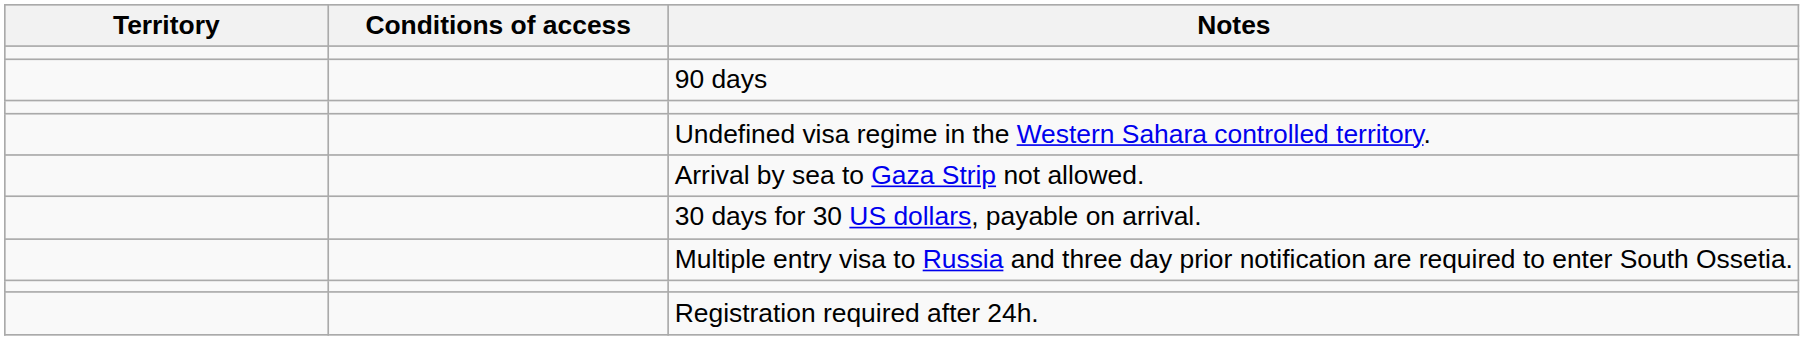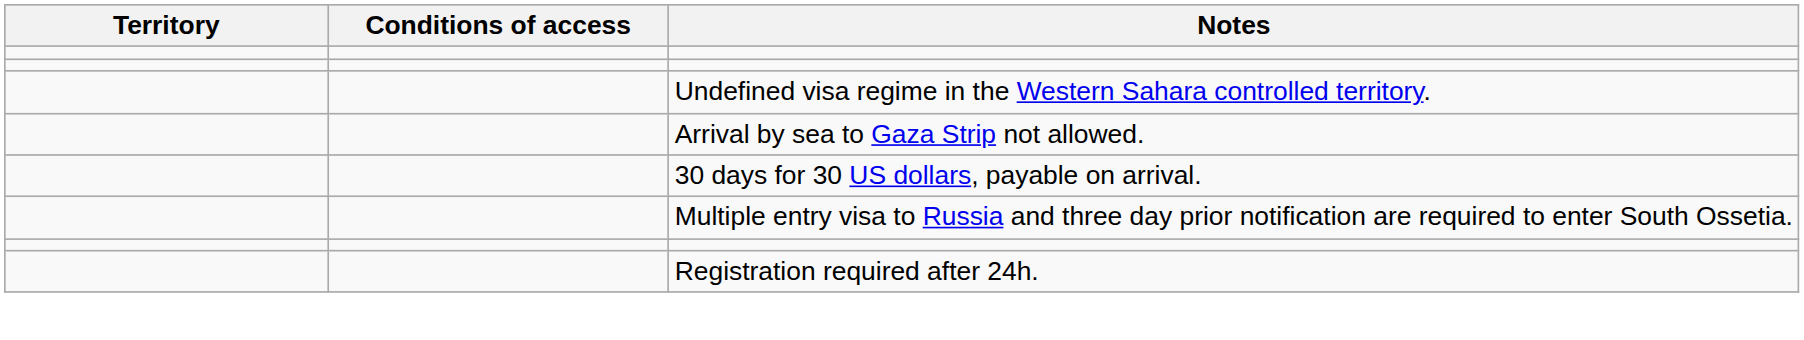 <table class="wikitable" style="text-align: left; table-layout: fixed;">
 <tr>
 <th width="18%">Territory</th>
 <th width="19%">Conditions of access</th>
 <th>Notes</th>
 </tr>
 <tr>
 <td></td>
 <td></td>
 <td></td>
-</tr>
-<tr>
-<td></td>
-<td></td>
-<td>90 days</td>
 </tr>
 <tr>
 <td></td>
 <td></td>
 <td></td>
 </tr>
 <tr>
 <td></td>
 <td></td>
 <td>Undefined visa regime in the <a href='#'>Western Sahara controlled territory</a>.</td>
 </tr>
 <tr>
 <td></td>
 <td></td>
 <td>Arrival by sea to <a href='#'>Gaza Strip</a> not allowed.</td>
 </tr>
 <tr>
 <td></td>
 <td></td>
 <td>30 days for 30 <a href='#'>US dollars</a>, payable on arrival.</td>
 </tr>
 <tr>
 <td></td>
 <td></td>
 <td>Multiple entry visa to <a href='#'>Russia</a> and three day prior notification are required to enter South Ossetia.</td>
 </tr>
 <tr>
 <td></td>
 <td></td>
 <td></td>
 </tr>
 <tr>
 <td></td>
 <td></td>
 <td>Registration required after 24h.</td>
 </tr>
 </table>
